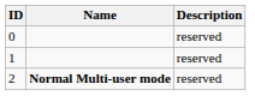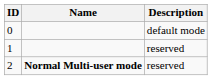 <table class="wikitable">
 <tr>
 <th>ID</th>
 <th>Name</th>
 <th>Description</th>
 </tr>
 <tr>
 <td>0</td>
 <td></td>
-<td>reserved</td>
+<td>default mode</td>
 </tr>
 <tr>
 <td>1</td>
 <td></td>
 <td>reserved</td>
 </tr>
 <tr>
 <td>2</td>
 <td><strong>Normal Multi-user mode</strong></td>
 <td>reserved</td>
 </tr>
 </table>
